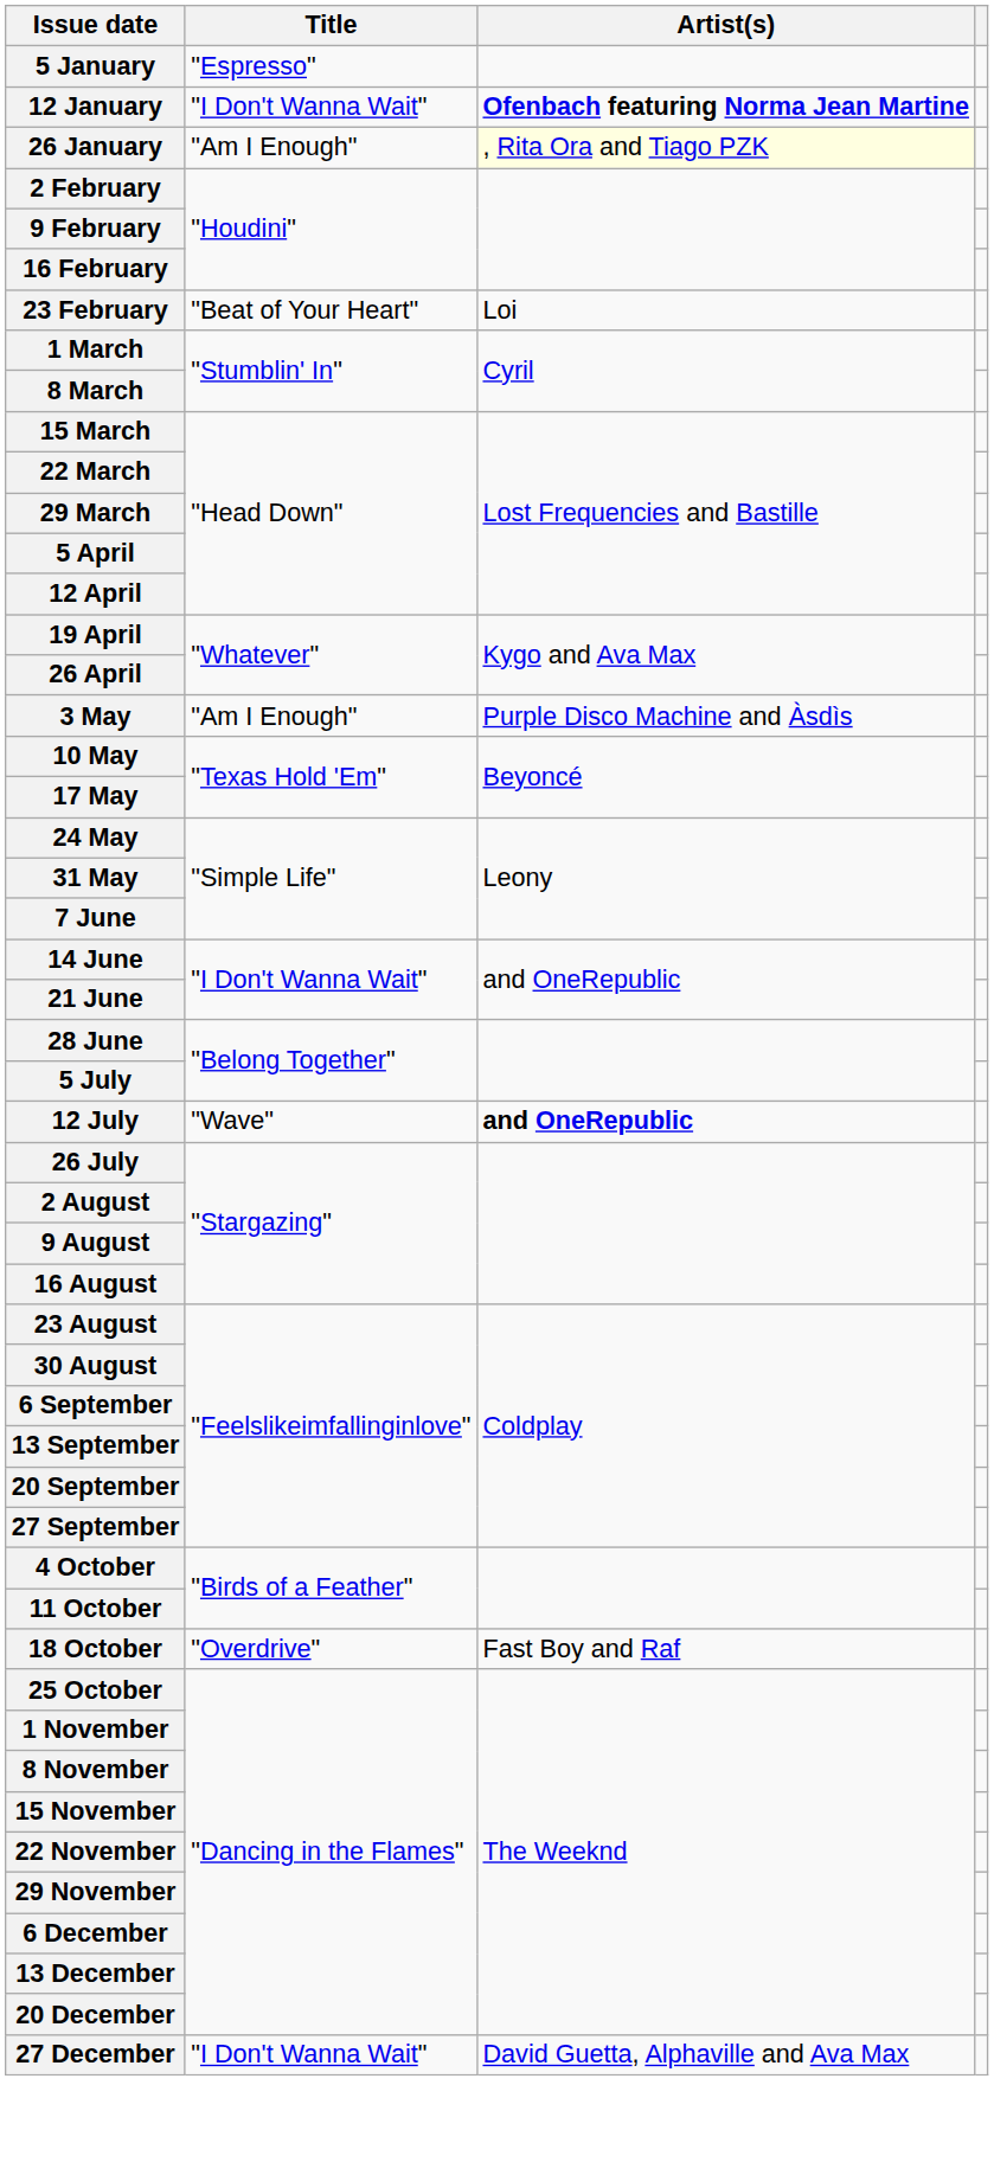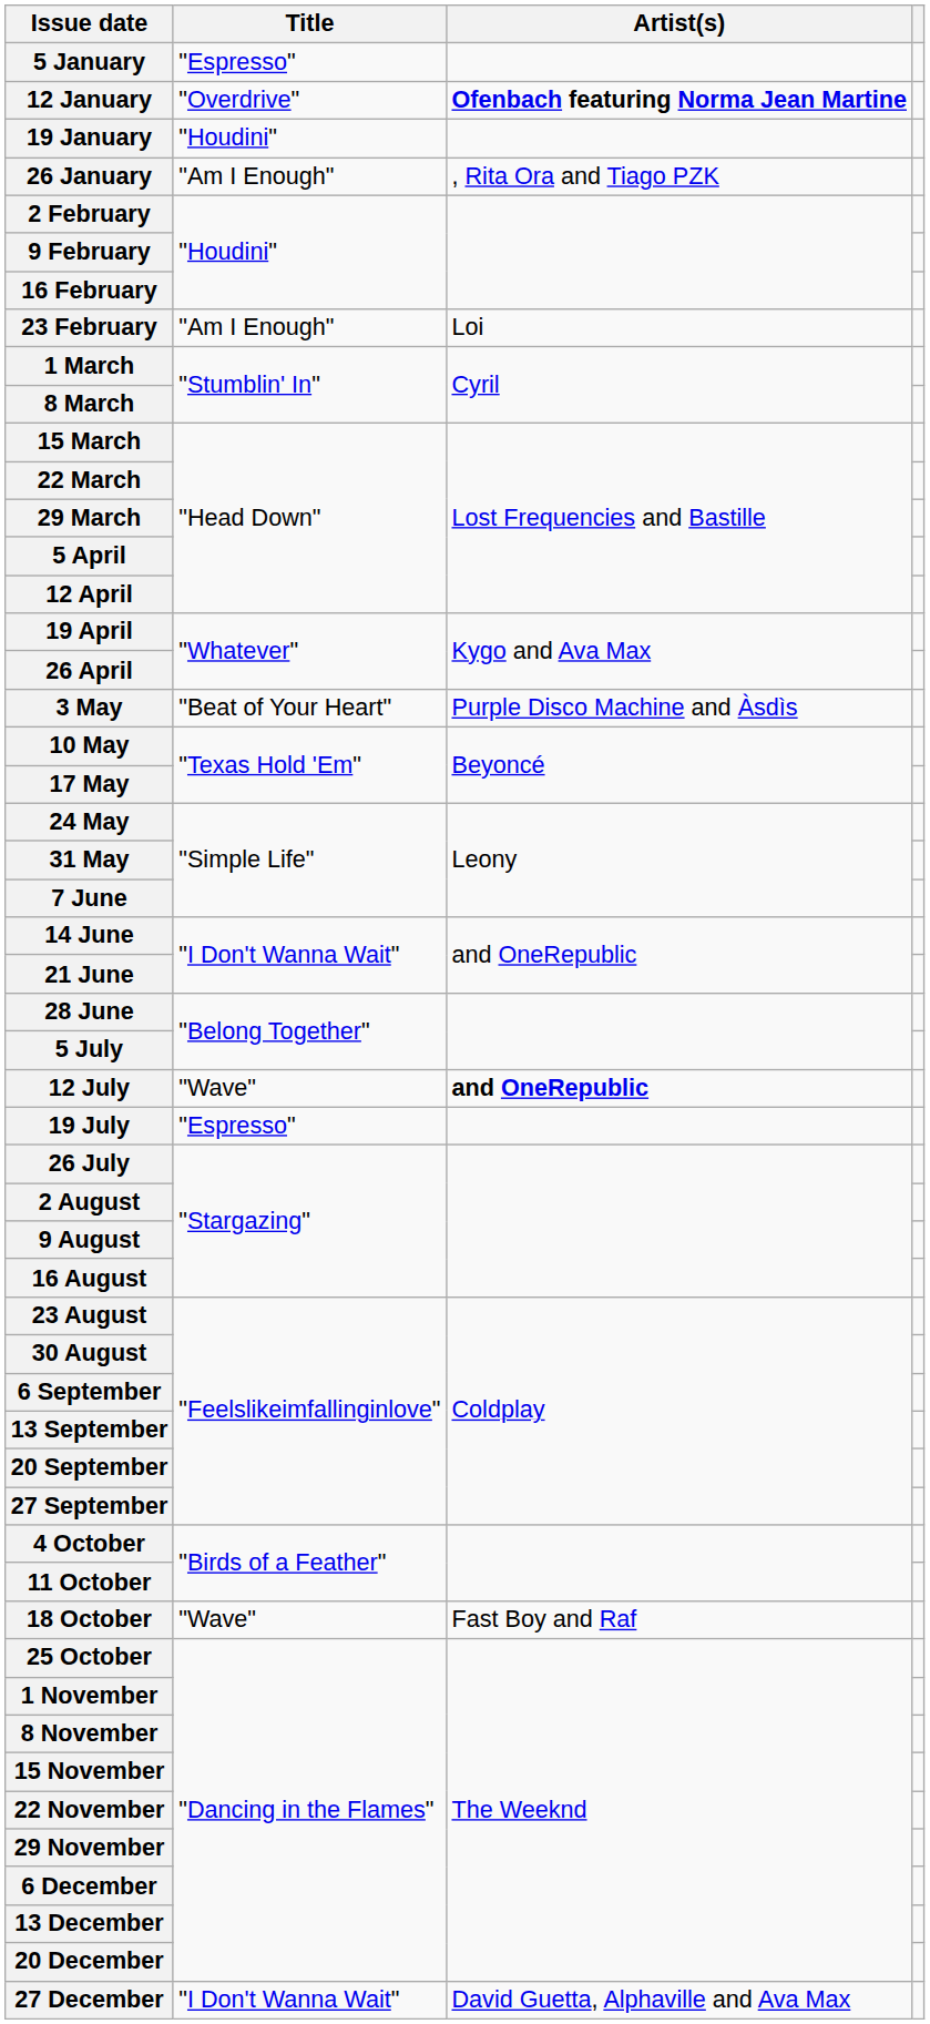 <table class="sortable wikitable sortable plainrowheaders">
 <tr>
 <th scope=col class="sortable">Issue date</th>
 <th scope=col class="sortable">Title</th>
 <th scope=col class="sortable">Artist(s)</th>
 <th scope=col class="unsortable"></th>
 </tr>
 <tr class=unsortable>
 <th scope="row" style="text-align:center;">5 January</th>
 <td>"<a href='#'>Espresso</a>"</td>
 <td></td>
 <td style="text-align:center;"></td>
 </tr>
 <tr>
 <th scope="row" style="text-align:center;">12 January</th>
-<td>"<a href='#'>I Don't Wanna Wait</a>"</td>
+<td>"<a href='#'>Overdrive</a>"</td>
 <td><strong><a href='#'>Ofenbach</a> featuring <a href='#'>Norma Jean Martine</a></strong></td>
+<td style="text-align:center;"></td>
+</tr>
+<tr>
+<th scope="row" style="text-align:center;">19 January</th>
+<td>"<a href='#'>Houdini</a>"</td>
+<td></td>
 <td style="text-align:center;"></td>
 </tr>
 <tr>
 <th scope="row" style="text-align:center;">26 January</th>
 <td>"Am I Enough"</td>
-<td style="background: lightyellow;">, <a href='#'>Rita Ora</a> and <a href='#'>Tiago PZK</a></td>
+<td>, <a href='#'>Rita Ora</a> and <a href='#'>Tiago PZK</a></td>
 <td style="text-align:center;"></td>
 </tr>
 <tr>
 <th scope="row" style="text-align:center;">2 February</th>
 <td rowspan=3>"<a href='#'>Houdini</a>"</td>
 <td rowspan=3></td>
 <td style="text-align:center;"></td>
 </tr>
 <tr>
 <th scope="row" style="text-align:center;">9 February</th>
 <td style="text-align:center;"></td>
 </tr>
 <tr>
 <th scope="row" style="text-align:center;">16 February</th>
 <td style="text-align:center;"></td>
 </tr>
 <tr>
 <th scope="row" style="text-align:center;">23 February</th>
-<td>"Beat of Your Heart"</td>
+<td>"Am I Enough"</td>
 <td>Loi</td>
 <td style="text-align:center;"></td>
 </tr>
 <tr>
 <th scope="row" style="text-align:center;">1 March</th>
 <td rowspan=2>"<a href='#'>Stumblin' In</a>"</td>
 <td rowspan=2><a href='#'>Cyril</a></td>
 <td style="text-align:center;"></td>
 </tr>
 <tr>
 <th scope="row" style="text-align:center;">8 March</th>
 <td style="text-align:center;"></td>
 </tr>
 <tr>
 <th scope="row" style="text-align:center;">15 March</th>
 <td rowspan=5>"Head Down"</td>
 <td rowspan=5><a href='#'>Lost Frequencies</a> and <a href='#'>Bastille</a></td>
 <td style="text-align:center;"></td>
 </tr>
 <tr>
 <th scope="row" style="text-align:center;">22 March</th>
 <td style="text-align:center;"></td>
 </tr>
 <tr>
 <th scope="row" style="text-align:center;">29 March</th>
 <td style="text-align:center;"></td>
 </tr>
 <tr>
 <th scope="row" style="text-align:center;">5 April</th>
 <td style="text-align:center;"></td>
 </tr>
 <tr>
 <th scope="row" style="text-align:center;">12 April</th>
 <td style="text-align:center;"></td>
 </tr>
 <tr>
 <th scope="row" style="text-align:center;">19 April</th>
 <td rowspan=2>"<a href='#'>Whatever</a>"</td>
 <td rowspan=2><a href='#'>Kygo</a> and <a href='#'>Ava Max</a></td>
 <td style="text-align:center;"></td>
 </tr>
 <tr>
 <th scope="row" style="text-align:center;">26 April</th>
 <td style="text-align:center;"></td>
 </tr>
 <tr>
 <th scope="row" style="text-align:center;">3 May</th>
-<td>"Am I Enough"</td>
+<td>"Beat of Your Heart"</td>
 <td><a href='#'>Purple Disco Machine</a> and <a href='#'>Àsdìs</a></td>
 <td style="text-align:center;"></td>
 </tr>
 <tr>
 <th scope="row" style="text-align:center;">10 May</th>
 <td rowspan=2>"<a href='#'>Texas Hold 'Em</a>"</td>
 <td rowspan=2><a href='#'>Beyoncé</a></td>
 <td style="text-align:center;"></td>
 </tr>
 <tr>
 <th scope="row" style="text-align:center;">17 May</th>
 <td style="text-align:center;"></td>
 </tr>
 <tr>
 <th scope="row" style="text-align:center;">24 May</th>
 <td rowspan=3>"Simple Life"</td>
 <td rowspan=3>Leony</td>
 <td style="text-align:center;"></td>
 </tr>
 <tr>
 <th scope="row" style="text-align:center;">31 May</th>
 <td style="text-align:center;"></td>
 </tr>
 <tr>
 <th scope="row" style="text-align:center;">7 June</th>
 <td style="text-align:center;"></td>
 </tr>
 <tr>
 <th scope="row" style="text-align:center;">14 June</th>
 <td rowspan=2>"<a href='#'>I Don't Wanna Wait</a>"</td>
 <td rowspan=2> and <a href='#'>OneRepublic</a></td>
 <td style="text-align:center;"></td>
 </tr>
 <tr>
 <th scope="row" style="text-align:center;">21 June</th>
 <td style="text-align:center;"></td>
 </tr>
 <tr>
 <th scope="row" style="text-align:center;">28 June</th>
 <td rowspan=2>"<a href='#'>Belong Together</a>"</td>
 <td rowspan=2></td>
 <td style="text-align:center;"></td>
 </tr>
 <tr>
 <th scope="row" style="text-align:center;">5 July</th>
 <td style="text-align:center;"></td>
 </tr>
 <tr>
 <th scope="row" style="text-align:center;">12 July</th>
 <td>"Wave"</td>
 <td><strong> and <a href='#'>OneRepublic</a></strong></td>
+<td style="text-align:center;"></td>
+</tr>
+<tr>
+<th scope="row" style="text-align:center;">19 July</th>
+<td>"<a href='#'>Espresso</a>"</td>
+<td></td>
 <td style="text-align:center;"></td>
 </tr>
 <tr>
 <th scope="row" style="text-align:center;">26 July</th>
 <td rowspan=4>"<a href='#'>Stargazing</a>"</td>
 <td rowspan=4></td>
 <td style="text-align:center;"></td>
 </tr>
 <tr>
 <th scope="row" style="text-align:center;">2 August</th>
 <td style="text-align:center;"></td>
 </tr>
 <tr>
 <th scope="row" style="text-align:center;">9 August</th>
 <td style="text-align:center;"></td>
 </tr>
 <tr>
 <th scope="row" style="text-align:center;">16 August</th>
 <td style="text-align:center;"></td>
 </tr>
 <tr>
 <th scope="row" style="text-align:center;">23 August</th>
 <td rowspan=6>"<a href='#'>Feelslikeimfallinginlove</a>"</td>
 <td rowspan=6><a href='#'>Coldplay</a></td>
 <td style="text-align:center;"></td>
 </tr>
 <tr>
 <th scope="row" style="text-align:center;">30 August</th>
 <td style="text-align:center;"></td>
 </tr>
 <tr>
 <th scope="row" style="text-align:center;">6 September</th>
 <td style="text-align:center;"></td>
 </tr>
 <tr>
 <th scope="row" style="text-align:center;">13 September</th>
 <td style="text-align:center;"></td>
 </tr>
 <tr>
 <th scope="row" style="text-align:center;">20 September</th>
 <td style="text-align:center;"></td>
 </tr>
 <tr>
 <th scope="row" style="text-align:center;">27 September</th>
 <td style="text-align:center;"></td>
 </tr>
 <tr>
 <th scope="row" style="text-align:center;">4 October</th>
 <td rowspan=2>"<a href='#'>Birds of a Feather</a>"</td>
 <td rowspan=2></td>
 <td style="text-align:center;"></td>
 </tr>
 <tr>
 <th scope="row" style="text-align:center;">11 October</th>
 <td style="text-align:center;"></td>
 </tr>
 <tr>
 <th scope="row" style="text-align:center;">18 October</th>
-<td>"<a href='#'>Overdrive</a>"</td>
+<td>"Wave"</td>
 <td>Fast Boy and <a href='#'>Raf</a></td>
 <td style="text-align:center;"></td>
 </tr>
 <tr>
 <th scope="row" style="text-align:center;">25 October</th>
 <td rowspan=9>"<a href='#'>Dancing in the Flames</a>"</td>
 <td rowspan=9><a href='#'>The Weeknd</a></td>
 <td style="text-align:center;"></td>
 </tr>
 <tr>
 <th scope="row" style="text-align:center;">1 November</th>
 <td style="text-align:center;"></td>
 </tr>
 <tr>
 <th scope="row" style="text-align:center;">8 November</th>
 <td style="text-align:center;"></td>
 </tr>
 <tr>
 <th scope="row" style="text-align:center;">15 November</th>
 <td style="text-align:center;"></td>
 </tr>
 <tr>
 <th scope="row" style="text-align:center;">22 November</th>
 <td style="text-align:center;"></td>
 </tr>
 <tr>
 <th scope="row" style="text-align:center;">29 November</th>
 <td style="text-align:center;"></td>
 </tr>
 <tr>
 <th scope="row" style="text-align:center;">6 December</th>
 <td style="text-align:center;"></td>
 </tr>
 <tr>
 <th scope="row" style="text-align:center;">13 December</th>
 <td style="text-align:center;"></td>
 </tr>
 <tr>
 <th scope="row" style="text-align:center;">20 December</th>
 <td style="text-align:center;"></td>
 </tr>
 <tr>
 <th scope="row" style="text-align:center;">27 December</th>
 <td>"<a href='#'>I Don't Wanna Wait</a>"</td>
 <td><a href='#'>David Guetta</a>, <a href='#'>Alphaville</a> and <a href='#'>Ava Max</a></td>
 <td style="text-align:center;"></td>
 </tr>
 </table>
